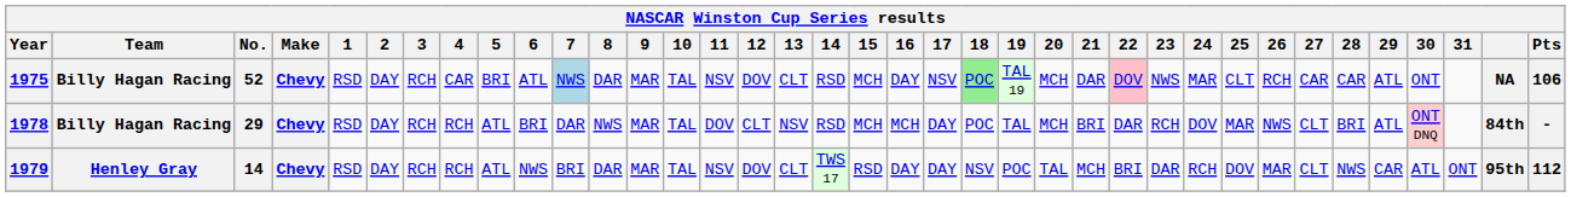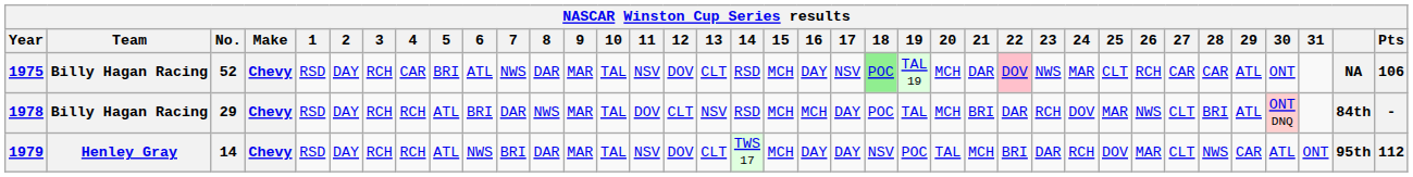 <table class="wikitable" style="text-align:center; font-size:75%">
 <tr>
 <th colspan=45><a href='#'>NASCAR</a> <a href='#'>Winston Cup Series</a> results</th>
 </tr>
 <tr>
 <th>Year</th>
 <th>Team</th>
 <th>No.</th>
 <th>Make</th>
 <th>1</th>
 <th>2</th>
 <th>3</th>
 <th>4</th>
 <th>5</th>
 <th>6</th>
 <th>7</th>
 <th>8</th>
 <th>9</th>
 <th>10</th>
 <th>11</th>
 <th>12</th>
 <th>13</th>
 <th>14</th>
 <th>15</th>
 <th>16</th>
 <th>17</th>
 <th>18</th>
 <th>19</th>
 <th>20</th>
 <th>21</th>
 <th>22</th>
 <th>23</th>
 <th>24</th>
 <th>25</th>
 <th>26</th>
 <th>27</th>
 <th>28</th>
 <th>29</th>
 <th>30</th>
 <th>31</th>
 <th></th>
 <th>Pts</th>
 </tr>
 <tr>
 <th><a href='#'>1975</a></th>
 <th>Billy Hagan Racing</th>
 <th>52</th>
 <th><a href='#'>Chevy</a></th>
 <td><a href='#'>RSD</a></td>
 <td><a href='#'>DAY</a></td>
 <td><a href='#'>RCH</a></td>
 <td><a href='#'>CAR</a></td>
 <td><a href='#'>BRI</a></td>
 <td><a href='#'>ATL</a></td>
-<td style="background: lightblue;"><a href='#'>NWS</a></td>
+<td><a href='#'>NWS</a></td>
 <td><a href='#'>DAR</a></td>
 <td><a href='#'>MAR</a></td>
 <td><a href='#'>TAL</a></td>
 <td><a href='#'>NSV</a></td>
 <td><a href='#'>DOV</a></td>
 <td><a href='#'>CLT</a></td>
 <td><a href='#'>RSD</a></td>
 <td><a href='#'>MCH</a></td>
 <td><a href='#'>DAY</a></td>
 <td><a href='#'>NSV</a></td>
 <td style="background: lightgreen;"><a href='#'>POC</a></td>
 <td style="background:#DFFFDF;"><a href='#'>TAL</a><br><small>19</small></td>
 <td><a href='#'>MCH</a></td>
 <td><a href='#'>DAR</a></td>
 <td style="background: pink;"><a href='#'>DOV</a></td>
 <td><a href='#'>NWS</a></td>
 <td><a href='#'>MAR</a></td>
 <td><a href='#'>CLT</a></td>
 <td><a href='#'>RCH</a></td>
 <td><a href='#'>CAR</a></td>
 <td><a href='#'>CAR</a></td>
 <td><a href='#'>ATL</a></td>
 <td><a href='#'>ONT</a></td>
 <td></td>
 <th>NA</th>
 <th>106</th>
 </tr>
 <tr>
 <th><a href='#'>1978</a></th>
 <th>Billy Hagan Racing</th>
 <th>29</th>
 <th><a href='#'>Chevy</a></th>
 <td><a href='#'>RSD</a></td>
 <td><a href='#'>DAY</a></td>
 <td><a href='#'>RCH</a></td>
 <td><a href='#'>RCH</a></td>
 <td><a href='#'>ATL</a></td>
 <td><a href='#'>BRI</a></td>
 <td><a href='#'>DAR</a></td>
 <td><a href='#'>NWS</a></td>
 <td><a href='#'>MAR</a></td>
 <td><a href='#'>TAL</a></td>
 <td><a href='#'>DOV</a></td>
 <td><a href='#'>CLT</a></td>
 <td><a href='#'>NSV</a></td>
 <td><a href='#'>RSD</a></td>
 <td><a href='#'>MCH</a></td>
 <td><a href='#'>MCH</a></td>
 <td><a href='#'>DAY</a></td>
 <td><a href='#'>POC</a></td>
 <td><a href='#'>TAL</a></td>
 <td><a href='#'>MCH</a></td>
 <td><a href='#'>BRI</a></td>
 <td><a href='#'>DAR</a></td>
 <td><a href='#'>RCH</a></td>
 <td><a href='#'>DOV</a></td>
 <td><a href='#'>MAR</a></td>
 <td><a href='#'>NWS</a></td>
 <td><a href='#'>CLT</a></td>
 <td><a href='#'>BRI</a></td>
 <td><a href='#'>ATL</a></td>
 <td style="background:#FFCFCF;"><a href='#'>ONT</a><br><small>DNQ</small></td>
 <td></td>
 <th>84th</th>
 <th>-</th>
 </tr>
 <tr>
 <th><a href='#'>1979</a></th>
 <th><a href='#'>Henley Gray</a></th>
 <th>14</th>
 <th><a href='#'>Chevy</a></th>
 <td><a href='#'>RSD</a></td>
 <td><a href='#'>DAY</a></td>
 <td><a href='#'>RCH</a></td>
 <td><a href='#'>RCH</a></td>
 <td><a href='#'>ATL</a></td>
 <td><a href='#'>NWS</a></td>
 <td><a href='#'>BRI</a></td>
 <td><a href='#'>DAR</a></td>
 <td><a href='#'>MAR</a></td>
 <td><a href='#'>TAL</a></td>
 <td><a href='#'>NSV</a></td>
 <td><a href='#'>DOV</a></td>
 <td><a href='#'>CLT</a></td>
 <td style="background:#DFFFDF;"><a href='#'>TWS</a><br><small>17</small></td>
-<td><a href='#'>RSD</a></td>
+<td><a href='#'>MCH</a></td>
 <td><a href='#'>DAY</a></td>
 <td><a href='#'>DAY</a></td>
 <td><a href='#'>NSV</a></td>
 <td><a href='#'>POC</a></td>
 <td><a href='#'>TAL</a></td>
 <td><a href='#'>MCH</a></td>
 <td><a href='#'>BRI</a></td>
 <td><a href='#'>DAR</a></td>
 <td><a href='#'>RCH</a></td>
 <td><a href='#'>DOV</a></td>
 <td><a href='#'>MAR</a></td>
 <td><a href='#'>CLT</a></td>
 <td><a href='#'>NWS</a></td>
 <td><a href='#'>CAR</a></td>
 <td><a href='#'>ATL</a></td>
 <td><a href='#'>ONT</a></td>
 <th>95th</th>
 <th>112</th>
 </tr>
 </table>
